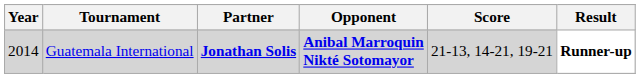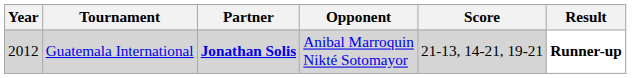 <table class="sortable wikitable" style="font-size: 90%;">
 <tr>
 <th>Year</th>
 <th>Tournament</th>
 <th>Partner</th>
 <th>Opponent</th>
 <th>Score</th>
 <th>Result</th>
 </tr>
 <tr style="background:#D5D5D5">
-<td align="center">2014</td>
+<td align="center">2012</td>
 <td align="left"><a href='#'>Guatemala International</a></td>
 <td align="left"><strong> <a href='#'>Jonathan Solis</a></strong></td>
-<td align="left"><strong> <a href='#'>Anibal Marroquin</a><br> <a href='#'>Nikté Sotomayor</a></strong></td>
+<td align="left"> <a href='#'>Anibal Marroquin</a><br> <a href='#'>Nikté Sotomayor</a></td>
 <td align="left">21-13, 14-21, 19-21</td>
 <td style="text-align:left; background:white"> <strong>Runner-up</strong></td>
 </tr>
 </table>
